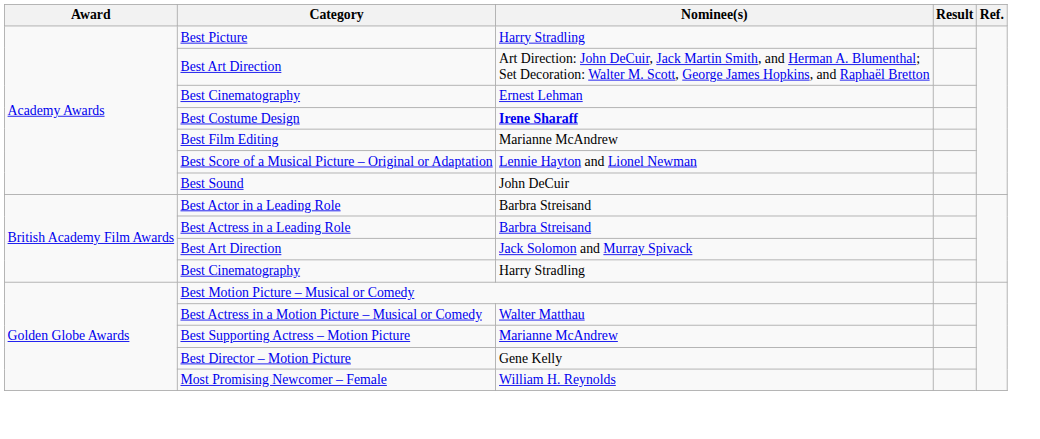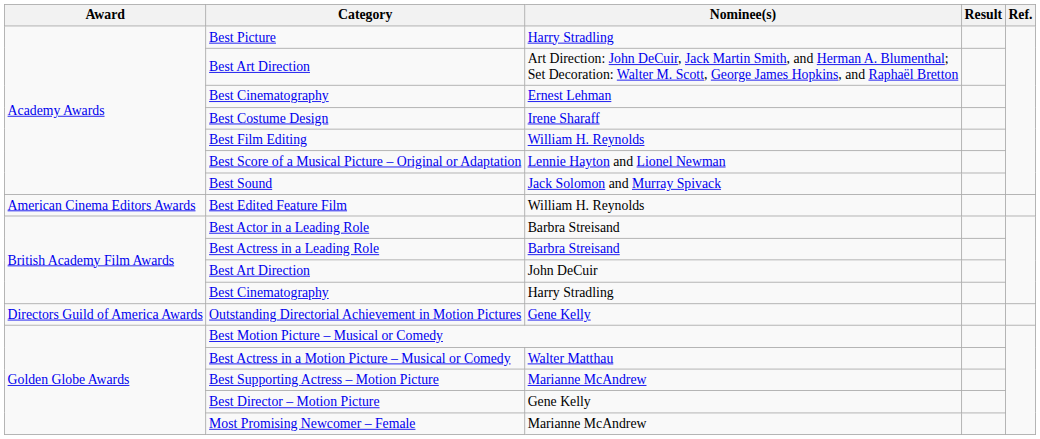 <table class="wikitable plainrowheaders">
 <tr>
 <th>Award</th>
 <th>Category</th>
 <th>Nominee(s)</th>
 <th>Result</th>
 <th>Ref.</th>
 </tr>
 <tr>
 <td rowspan="7"><a href='#'>Academy Awards</a></td>
 <td><a href='#'>Best Picture</a></td>
 <td><a href='#'>Harry Stradling</a></td>
 <td></td>
 <td align="center" rowspan="7"> <br> </td>
 </tr>
 <tr>
 <td><a href='#'>Best Art Direction</a></td>
 <td>Art Direction: <a href='#'>John DeCuir</a>, <a href='#'>Jack Martin Smith</a>, and <a href='#'>Herman A. Blumenthal</a>; <br> Set Decoration: <a href='#'>Walter M. Scott</a>, <a href='#'>George James Hopkins</a>, and <a href='#'>Raphaël Bretton</a></td>
 <td></td>
 </tr>
 <tr>
 <td><a href='#'>Best Cinematography</a></td>
 <td><a href='#'>Ernest Lehman</a></td>
 <td></td>
 </tr>
 <tr>
 <td><a href='#'>Best Costume Design</a></td>
-<td><strong><a href='#'>Irene Sharaff</a></strong></td>
+<td><a href='#'>Irene Sharaff</a></td>
 <td></td>
 </tr>
 <tr>
 <td><a href='#'>Best Film Editing</a></td>
-<td>Marianne McAndrew</td>
+<td><a href='#'>William H. Reynolds</a></td>
 <td></td>
 </tr>
 <tr>
 <td><a href='#'>Best Score of a Musical Picture – Original or Adaptation</a></td>
 <td><a href='#'>Lennie Hayton</a> and <a href='#'>Lionel Newman</a></td>
 <td></td>
 </tr>
 <tr>
 <td><a href='#'>Best Sound</a></td>
-<td>John DeCuir</td>
+<td><a href='#'>Jack Solomon</a> and <a href='#'>Murray Spivack</a></td>
 <td></td>
+</tr>
+<tr>
+<td><a href='#'>American Cinema Editors Awards</a></td>
+<td><a href='#'>Best Edited Feature Film</a></td>
+<td>William H. Reynolds</td>
+<td></td>
+<td align="center"></td>
 </tr>
 <tr>
 <td rowspan="4"><a href='#'>British Academy Film Awards</a></td>
 <td><a href='#'>Best Actor in a Leading Role</a></td>
 <td>Barbra Streisand</td>
 <td></td>
 <td align="center" rowspan="4"></td>
 </tr>
 <tr>
 <td><a href='#'>Best Actress in a Leading Role</a></td>
 <td><a href='#'>Barbra Streisand</a></td>
 <td></td>
 </tr>
 <tr>
 <td><a href='#'>Best Art Direction</a></td>
-<td><a href='#'>Jack Solomon</a> and <a href='#'>Murray Spivack</a></td>
+<td>John DeCuir</td>
 <td></td>
 </tr>
 <tr>
 <td><a href='#'>Best Cinematography</a></td>
 <td>Harry Stradling</td>
 <td></td>
+</tr>
+<tr>
+<td><a href='#'>Directors Guild of America Awards</a></td>
+<td><a href='#'>Outstanding Directorial Achievement in Motion Pictures</a></td>
+<td><a href='#'>Gene Kelly</a></td>
+<td></td>
+<td align="center"></td>
 </tr>
 <tr>
 <td rowspan="5"><a href='#'>Golden Globe Awards</a></td>
 <td colspan="2"><a href='#'>Best Motion Picture – Musical or Comedy</a></td>
 <td></td>
 <td align="center" rowspan="5"></td>
 </tr>
 <tr>
 <td><a href='#'>Best Actress in a Motion Picture – Musical or Comedy</a></td>
 <td><a href='#'>Walter Matthau</a></td>
 <td></td>
 </tr>
 <tr>
 <td><a href='#'>Best Supporting Actress – Motion Picture</a></td>
 <td><a href='#'>Marianne McAndrew</a></td>
 <td></td>
 </tr>
 <tr>
 <td><a href='#'>Best Director – Motion Picture</a></td>
 <td>Gene Kelly</td>
 <td></td>
 </tr>
 <tr>
 <td><a href='#'>Most Promising Newcomer – Female</a></td>
-<td><a href='#'>William H. Reynolds</a></td>
+<td>Marianne McAndrew</td>
 <td></td>
 </tr>
 </table>
